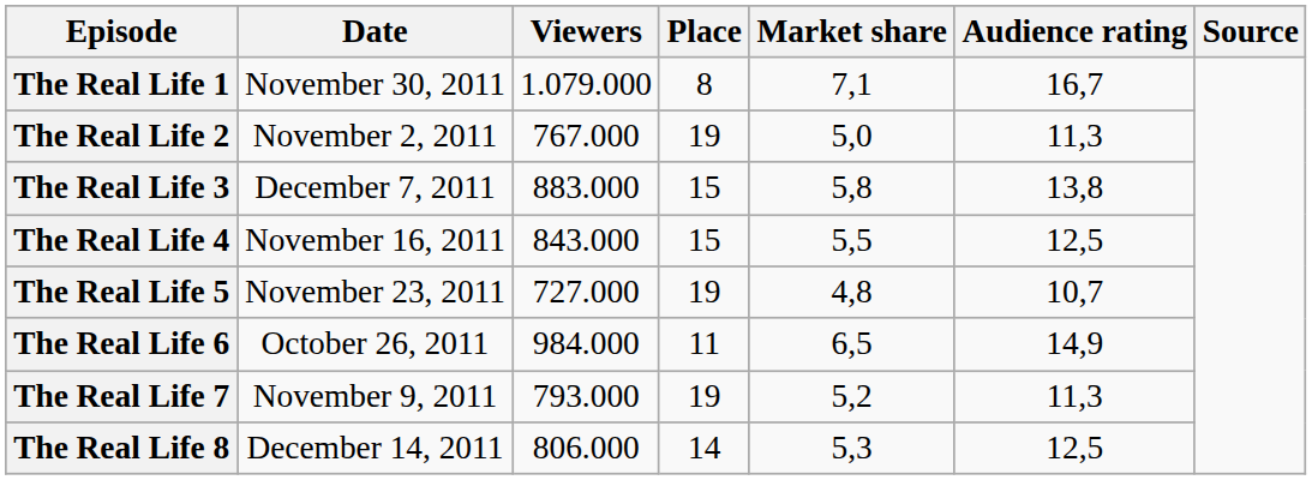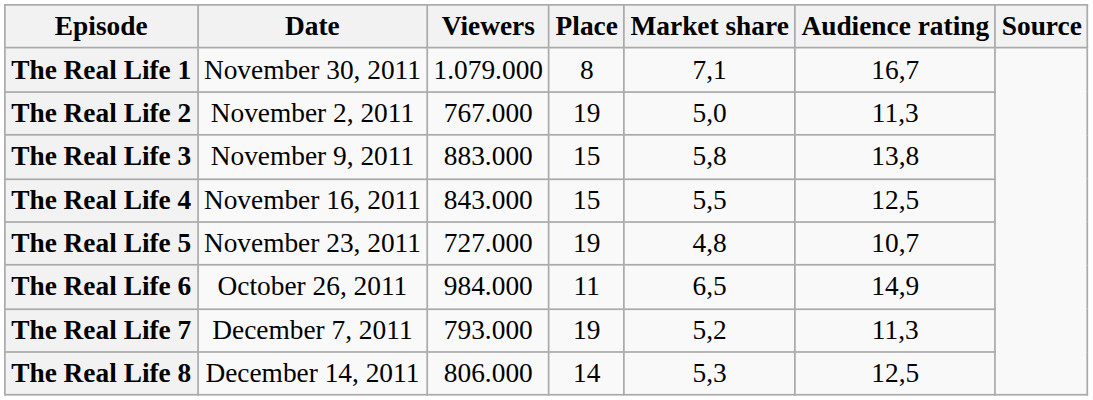 <table class="wikitable sortable" style="text-align:center">
 <tr>
 <th>Episode</th>
 <th>Date</th>
 <th>Viewers</th>
 <th>Place</th>
 <th>Market share</th>
 <th>Audience rating</th>
 <th>Source</th>
 </tr>
 <tr>
 <th>The Real Life 1</th>
 <td>November 30, 2011</td>
 <td>1.079.000</td>
 <td>8</td>
 <td>7,1</td>
 <td>16,7</td>
 </tr>
 <tr>
 <th>The Real Life 2</th>
 <td>November 2, 2011</td>
 <td>767.000</td>
 <td>19</td>
 <td>5,0</td>
 <td>11,3</td>
 </tr>
 <tr>
 <th>The Real Life 3</th>
-<td>December 7, 2011</td>
+<td>November 9, 2011</td>
 <td>883.000</td>
 <td>15</td>
 <td>5,8</td>
 <td>13,8</td>
 </tr>
 <tr>
 <th>The Real Life 4</th>
 <td>November 16, 2011</td>
 <td>843.000</td>
 <td>15</td>
 <td>5,5</td>
 <td>12,5</td>
 </tr>
 <tr>
 <th>The Real Life 5</th>
 <td>November 23, 2011</td>
 <td>727.000</td>
 <td>19</td>
 <td>4,8</td>
 <td>10,7</td>
 </tr>
 <tr>
 <th>The Real Life 6</th>
 <td>October 26, 2011</td>
 <td>984.000</td>
 <td>11</td>
 <td>6,5</td>
 <td>14,9</td>
 </tr>
 <tr>
 <th>The Real Life 7</th>
-<td>November 9, 2011</td>
+<td>December 7, 2011</td>
 <td>793.000</td>
 <td>19</td>
 <td>5,2</td>
 <td>11,3</td>
 </tr>
 <tr>
 <th>The Real Life 8</th>
 <td>December 14, 2011</td>
 <td>806.000</td>
 <td>14</td>
 <td>5,3</td>
 <td>12,5</td>
 </tr>
 </table>
